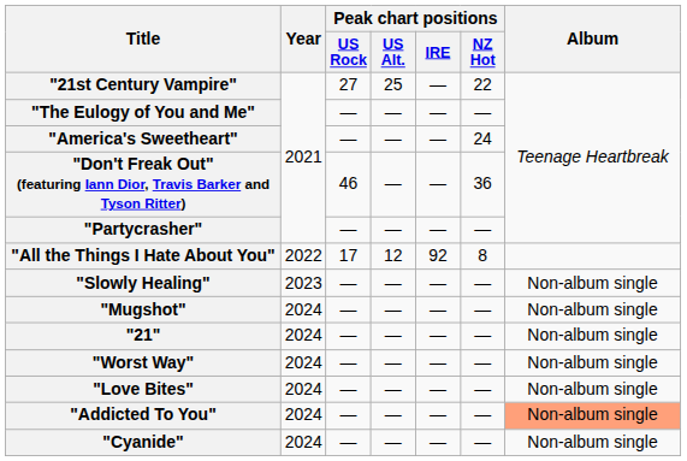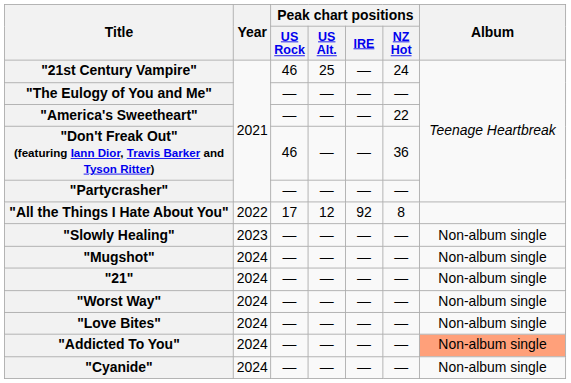 <table class="wikitable plainrowheaders" style="text-align:center;">
 <tr>
 <th scope="col" rowspan="2" style="width:16em;">Title</th>
 <th scope="col" rowspan="2" style="width:1em;">Year</th>
 <th colspan="4" scope="col">Peak chart positions</th>
 <th scope="col" rowspan="2" style="width:10em;">Album</th>
 </tr>
 <tr>
 <th scope="col" style="width:2.5em;font-size:90%;"><a href='#'>US<br>Rock</a><br></th>
 <th scope="col" style="width:2.5em;font-size:90%;"><a href='#'>US<br>Alt.</a><br></th>
 <th scope="col" style="width:2.5em;font-size:90%;"><a href='#'>IRE</a><br></th>
 <th scope="col" style="width:2.5em;font-size:90%;"><a href='#'>NZ<br>Hot</a><br></th>
 </tr>
 <tr>
 <th scope="row">"21st Century Vampire"</th>
 <td rowspan="5">2021</td>
-<td>27</td>
+<td>46</td>
 <td>25</td>
 <td>—</td>
-<td>22</td>
+<td>24</td>
 <td rowspan="5"><em>Teenage Heartbreak</em></td>
 </tr>
 <tr>
 <th scope="row">"The Eulogy of You and Me"</th>
 <td>—</td>
 <td>—</td>
 <td>—</td>
 <td>—</td>
 </tr>
 <tr>
 <th scope="row">"America's Sweetheart"</th>
 <td>—</td>
 <td>—</td>
 <td>—</td>
-<td>24</td>
+<td>22</td>
 </tr>
 <tr>
 <th scope="row">"Don't Freak Out"<br><small>(featuring <a href='#'>Iann Dior</a>, <a href='#'>Travis Barker</a> and <a href='#'>Tyson Ritter</a>)</small></th>
 <td>46</td>
 <td>—</td>
 <td>—</td>
 <td>36</td>
 </tr>
 <tr>
 <th scope="row">"Partycrasher"</th>
 <td>—</td>
 <td>—</td>
 <td>—</td>
 <td>—</td>
 </tr>
 <tr>
 <th scope="row">"All the Things I Hate About You"</th>
 <td>2022</td>
 <td>17</td>
 <td>12</td>
 <td>92</td>
 <td>8<br></td>
 <td></td>
 </tr>
 <tr>
 <th scope="row">"Slowly Healing"</th>
 <td>2023</td>
 <td>—</td>
 <td>—</td>
 <td>—</td>
 <td>—</td>
 <td>Non-album single</td>
 </tr>
 <tr>
 <th scope="row">"Mugshot"</th>
 <td>2024</td>
 <td>—</td>
 <td>—</td>
 <td>—</td>
 <td>—</td>
 <td>Non-album single</td>
 </tr>
 <tr>
 <th scope="row">"21"</th>
 <td>2024</td>
 <td>—</td>
 <td>—</td>
 <td>—</td>
 <td>—</td>
 <td>Non-album single</td>
 </tr>
 <tr>
 <th scope="row">"Worst Way"</th>
 <td>2024</td>
 <td>—</td>
 <td>—</td>
 <td>—</td>
 <td>—</td>
 <td>Non-album single</td>
 </tr>
 <tr>
 <th scope="row">"Love Bites"</th>
 <td>2024</td>
 <td>—</td>
 <td>—</td>
 <td>—</td>
 <td>—</td>
 <td>Non-album single</td>
 </tr>
 <tr>
 <th scope="row">"Addicted To You"</th>
 <td>2024</td>
 <td>—</td>
 <td>—</td>
 <td>—</td>
 <td>—</td>
 <td style="background: lightsalmon;">Non-album single</td>
 </tr>
 <tr>
 <th scope="row">"Cyanide"</th>
 <td>2024</td>
 <td>—</td>
 <td>—</td>
 <td>—</td>
 <td>—</td>
 <td>Non-album single</td>
 </tr>
 </table>
